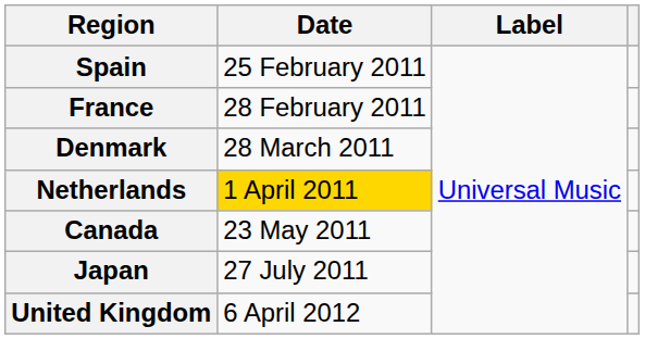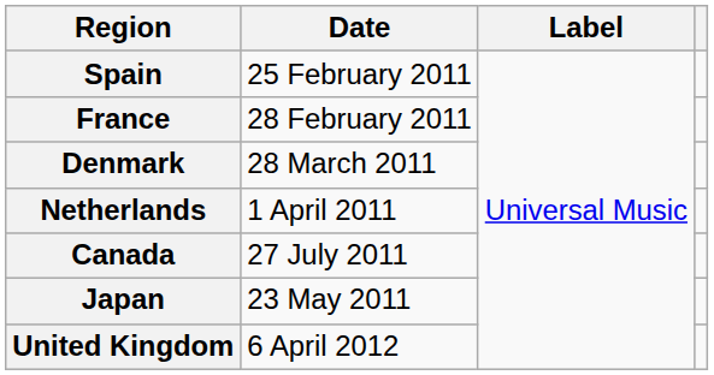 <table class="wikitable plainrowheaders">
 <tr>
 <th scope="col">Region</th>
 <th scope="col">Date</th>
 <th scope="col">Label</th>
 <th scope="col"></th>
 </tr>
 <tr>
 <th scope="row">Spain</th>
 <td>25 February 2011</td>
 <td rowspan="7"><a href='#'>Universal Music</a></td>
 <td style="text-align:center;"></td>
 </tr>
 <tr>
 <th scope="row">France</th>
 <td>28 February 2011</td>
 <td style="text-align:center;"></td>
 </tr>
 <tr>
 <th scope="row">Denmark</th>
 <td>28 March 2011</td>
 <td style="text-align:center;"></td>
 </tr>
 <tr>
 <th scope="row">Netherlands</th>
-<td style="background: gold;">1 April 2011</td>
+<td>1 April 2011</td>
 <td style="text-align:center;"></td>
 </tr>
 <tr>
 <th scope="row">Canada</th>
-<td>23 May 2011</td>
+<td>27 July 2011</td>
 <td style="text-align:center;"></td>
 </tr>
 <tr>
 <th scope="row">Japan</th>
-<td>27 July 2011</td>
+<td>23 May 2011</td>
 <td style="text-align:center;"></td>
 </tr>
 <tr>
 <th scope="row">United Kingdom</th>
 <td>6 April 2012</td>
 <td style="text-align:center;"></td>
 </tr>
 </table>
